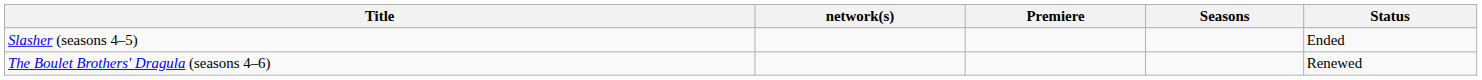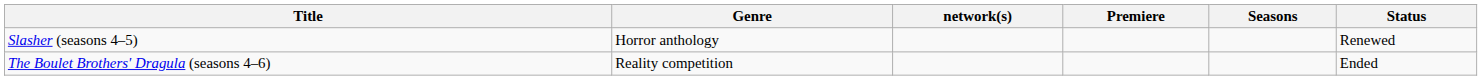 <table class="wikitable sortable" style="width:100%;">
 <tr>
 <th>Title</th>
+<th>Genre</th>
 <th> network(s)</th>
 <th>Premiere</th>
 <th>Seasons</th>
 <th>Status</th>
 </tr>
 <tr>
 <td><em><a href='#'>Slasher</a></em> (seasons 4–5)</td>
+<td>Horror anthology</td>
+<td></td>
+<td></td>
+<td></td>
+<td>Renewed</td>
+</tr>
+<tr>
+<td><em><a href='#'>The Boulet Brothers' Dragula</a></em> (seasons 4–6)</td>
+<td>Reality competition</td>
 <td></td>
 <td></td>
 <td></td>
 <td>Ended</td>
 </tr>
-<tr>
-<td><em><a href='#'>The Boulet Brothers' Dragula</a></em> (seasons 4–6)</td>
-<td></td>
-<td></td>
-<td></td>
-<td>Renewed</td>
-</tr>
 </table>
